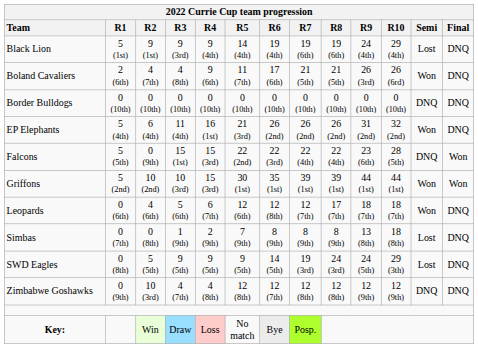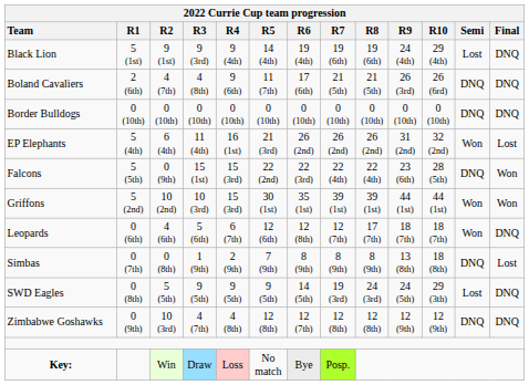 <table class="wikitable" style="text-align:center; min-width:60%;">
 <tr>
 <th colspan="100%" cellpadding="0" cellspacing="0">2022 Currie Cup team progression</th>
 </tr>
 <tr>
 <th style="text-align:left; width:8em;">Team</th>
 <th style="width:2em;">R1</th>
 <th style="width:2em;">R2</th>
 <th style="width:2em;">R3</th>
 <th style="width:2em;">R4</th>
 <th style="width:2em;">R5</th>
 <th style="width:2em;">R6</th>
 <th style="width:2em;">R7</th>
 <th style="width:2em;">R8</th>
 <th style="width:2em;">R9</th>
 <th style="width:2em;">R10</th>
 <th style="padding:1px;width:2em;">Semi</th>
 <th style="padding:1px;width:2em;">Final</th>
 </tr>
 <tr>
 <td style="text-align:left;">Black Lion</td>
 <td>5 <br> <small>(1st)</small></td>
 <td>9 <br> <small>(1st)</small></td>
 <td>9 <br> <small>(3rd)</small></td>
 <td>9 <br> <small>(4th)</small></td>
 <td>14 <br> <small>(4th)</small></td>
 <td>19 <br> <small>(4th)</small></td>
 <td>19 <br> <small>(6th)</small></td>
 <td>19 <br> <small>(6th)</small></td>
 <td>24 <br> <small>(4th)</small></td>
 <td>29 <br> <small>(4th)</small></td>
 <td>Lost</td>
 <td>DNQ</td>
 </tr>
 <tr>
 <td style="text-align:left;">Boland Cavaliers</td>
 <td>2 <br> <small>(6th)</small></td>
 <td>4 <br> <small>(7th)</small></td>
 <td>4 <br> <small>(8th)</small></td>
 <td>9 <br> <small>(6th)</small></td>
 <td>11 <br> <small>(7th)</small></td>
 <td>17 <br> <small>(6th)</small></td>
 <td>21 <br> <small>(5th)</small></td>
 <td>21 <br> <small>(5th)</small></td>
 <td>26 <br> <small>(3rd)</small></td>
 <td>26 <br> <small>(6rd)</small></td>
-<td>Won</td>
+<td>DNQ</td>
 <td>DNQ</td>
 </tr>
 <tr>
 <td style="text-align:left;">Border Bulldogs</td>
 <td>0 <br> <small>(10th)</small></td>
 <td>0 <br> <small>(10th)</small></td>
 <td>0 <br> <small>(10th)</small></td>
 <td>0 <br> <small>(10th)</small></td>
 <td>0 <br> <small>(10th)</small></td>
 <td>0 <br> <small>(10th)</small></td>
 <td>0 <br> <small>(10th)</small></td>
 <td>0 <br> <small>(10th)</small></td>
 <td>0 <br> <small>(10th)</small></td>
 <td>0 <br> <small>(10th)</small></td>
 <td>DNQ</td>
 <td>DNQ</td>
 </tr>
 <tr>
 <td style="text-align:left;">EP Elephants</td>
 <td>5 <br> <small>(4th)</small></td>
 <td>6 <br> <small>(4th)</small></td>
 <td>11 <br> <small>(4th)</small></td>
 <td>16 <br> <small>(1st)</small></td>
 <td>21 <br> <small>(3rd)</small></td>
 <td>26 <br> <small>(2nd)</small></td>
 <td>26 <br> <small>(2nd)</small></td>
 <td>26 <br> <small>(2nd)</small></td>
 <td>31 <br> <small>(2nd)</small></td>
 <td>32 <br> <small>(2nd)</small></td>
 <td>Won</td>
-<td>DNQ</td>
+<td>Lost</td>
 </tr>
 <tr>
 <td style="text-align:left;">Falcons</td>
 <td>5 <br> <small>(5th)</small></td>
 <td>0 <br> <small>(9th)</small></td>
 <td>15 <br> <small>(1st)</small></td>
 <td>15 <br> <small>(3rd)</small></td>
 <td>22 <br> <small>(2nd)</small></td>
 <td>22 <br> <small>(3rd)</small></td>
 <td>22 <br> <small>(4th)</small></td>
 <td>22 <br> <small>(4th)</small></td>
 <td>23 <br> <small>(6th)</small></td>
 <td>28 <br> <small>(5th)</small></td>
 <td>DNQ</td>
 <td>Won</td>
 </tr>
 <tr>
 <td style="text-align:left;">Griffons</td>
 <td>5 <br> <small>(2nd)</small></td>
 <td>10 <br> <small>(2nd)</small></td>
 <td>10 <br> <small>(3rd)</small></td>
 <td>15 <br> <small>(3rd)</small></td>
 <td>30 <br> <small>(1st)</small></td>
 <td>35 <br> <small>(1st)</small></td>
 <td>39 <br> <small>(1st)</small></td>
 <td>39 <br> <small>(1st)</small></td>
 <td>44 <br> <small>(1st)</small></td>
 <td>44 <br> <small>(1st)</small></td>
 <td>Won</td>
 <td>Won</td>
 </tr>
 <tr>
 <td style="text-align:left;">Leopards</td>
 <td>0 <br> <small>(6th)</small></td>
 <td>4 <br> <small>(6th)</small></td>
 <td>5 <br> <small>(6th)</small></td>
 <td>6 <br> <small>(7th)</small></td>
 <td>12 <br> <small>(6th)</small></td>
 <td>12 <br> <small>(8th)</small></td>
 <td>12 <br> <small>(7th)</small></td>
 <td>17 <br> <small>(7th)</small></td>
 <td>18 <br> <small>(7th)</small></td>
 <td>18 <br> <small>(7th)</small></td>
 <td>Won</td>
 <td>DNQ</td>
 </tr>
 <tr>
 <td style="text-align:left;">Simbas</td>
 <td>0 <br> <small>(7th)</small></td>
 <td>0 <br> <small>(8th)</small></td>
 <td>1 <br> <small>(9th)</small></td>
 <td>2 <br> <small>(9th)</small></td>
 <td>7 <br> <small>(9th)</small></td>
 <td>8 <br> <small>(9th)</small></td>
 <td>8 <br> <small>(9th)</small></td>
 <td>8 <br> <small>(9th)</small></td>
 <td>13 <br> <small>(8th)</small></td>
 <td>18 <br> <small>(8th)</small></td>
+<td>DNQ</td>
 <td>Lost</td>
-<td>DNQ</td>
 </tr>
 <tr>
 <td style="text-align:left;">SWD Eagles</td>
 <td>0 <br> <small>(8th)</small></td>
 <td>5 <br> <small>(5th)</small></td>
 <td>9 <br> <small>(5th)</small></td>
 <td>9 <br> <small>(5th)</small></td>
 <td>9 <br> <small>(5th)</small></td>
 <td>14 <br> <small>(5th)</small></td>
 <td>19 <br> <small>(3rd)</small></td>
 <td>24 <br> <small>(3rd)</small></td>
 <td>24 <br> <small>(5th)</small></td>
 <td>29 <small>(3th)</small></td>
 <td>Lost</td>
 <td>DNQ</td>
 </tr>
 <tr>
 <td style="text-align:left;">Zimbabwe Goshawks</td>
 <td>0 <br> <small>(9th)</small></td>
 <td>10 <br> <small>(3rd)</small></td>
 <td>4 <br> <small>(7th)</small></td>
 <td>4 <br> <small>(8th)</small></td>
 <td>12 <br> <small>(8th)</small></td>
 <td>12 <br> <small>(7th)</small></td>
 <td>12 <br> <small>(8th)</small></td>
 <td>12 <br> <small>(8th)</small></td>
 <td>12 <br> <small>(9th)</small></td>
 <td>12 <br> <small>(9th)</small></td>
 <td>DNQ</td>
 <td>DNQ</td>
 </tr>
 <tr>
 <td colspan="100%" style="text-align:center; height: 10px;"></td>
 </tr>
 <tr>
 <td><strong>Key:</strong></td>
 <td></td>
 <td style="background:#E8FFD8;">Win</td>
 <td style="background:#97DEFF;padding:0;">Draw</td>
 <td style="background:#FFCCCC;padding:0;">Loss</td>
 <td style="line-height:1.2;padding:3px;">No match</td>
 <td style="background:#ECECEC;">Bye</td>
 <td style="background:#ADFF2D;">Posp.</td>
 </tr>
 </table>
